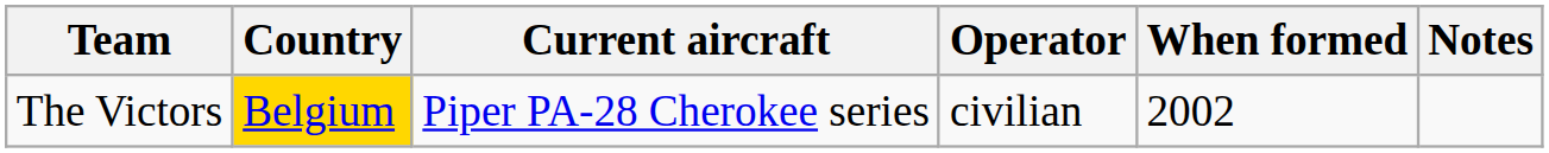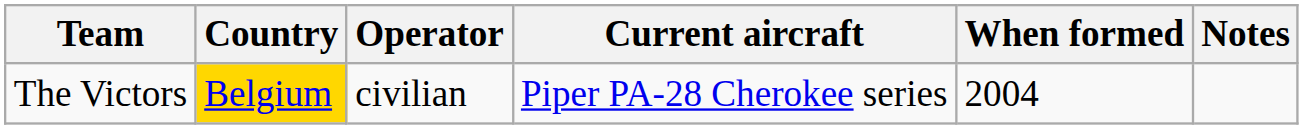 <table class="wikitable">
 <tr>
 <th>Team</th>
 <th>Country</th>
+<th>Operator</th>
 <th>Current aircraft</th>
-<th>Operator</th>
 <th>When formed</th>
 <th>Notes</th>
 </tr>
 <tr>
 <td>The Victors</td>
 <td style="background: gold;"><a href='#'>Belgium</a></td>
+<td>civilian</td>
 <td><a href='#'>Piper PA-28 Cherokee</a> series</td>
-<td>civilian</td>
-<td>2002</td>
+<td>2004</td>
 <td></td>
 </tr>
 </table>
